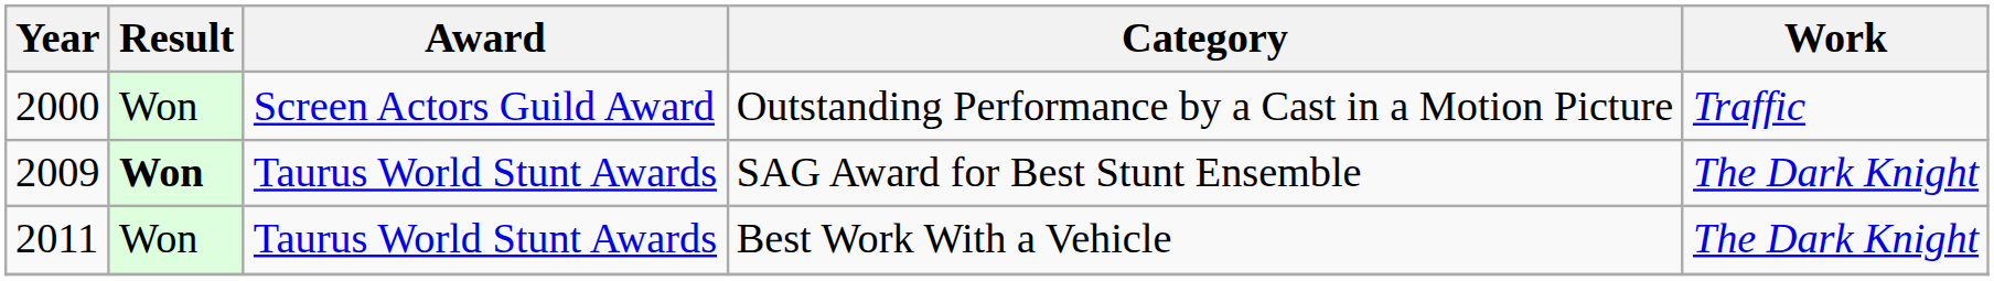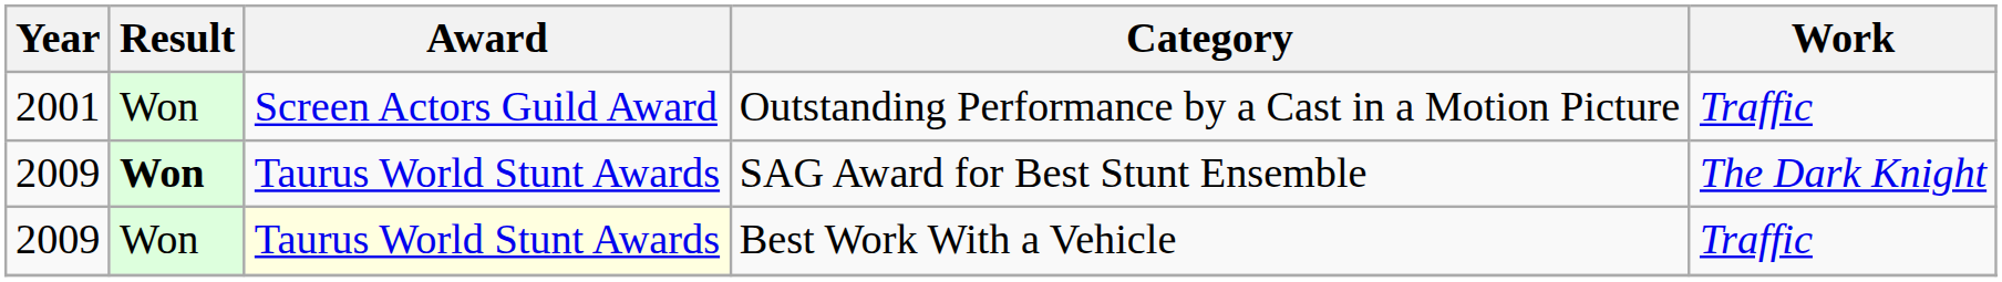 <table class="wikitable">
 <tr>
 <th>Year</th>
 <th>Result</th>
 <th>Award</th>
 <th>Category</th>
 <th>Work</th>
 </tr>
 <tr>
-<td rowspan="1">2000</td>
+<td rowspan="1">2001</td>
 <td style="background: #ddffdd">Won</td>
 <td><a href='#'>Screen Actors Guild Award</a></td>
 <td>Outstanding Performance by a Cast in a Motion Picture</td>
 <td><em><a href='#'>Traffic</a></em></td>
 </tr>
 <tr>
 <td rowspan="1">2009</td>
 <td style="background: #ddffdd"><strong>Won</strong></td>
 <td><a href='#'>Taurus World Stunt Awards</a></td>
 <td>SAG Award for Best Stunt Ensemble</td>
 <td><em><a href='#'>The Dark Knight</a></em></td>
 </tr>
 <tr>
-<td rowspan="1">2011</td>
+<td rowspan="1">2009</td>
 <td style="background: #ddffdd">Won</td>
-<td><a href='#'>Taurus World Stunt Awards</a></td>
+<td style="background: lightyellow;"><a href='#'>Taurus World Stunt Awards</a></td>
 <td>Best Work With a Vehicle</td>
-<td><em><a href='#'>The Dark Knight</a></em></td>
+<td><em><a href='#'>Traffic</a></em></td>
 </tr>
 <tr>
 </tr>
 </table>
